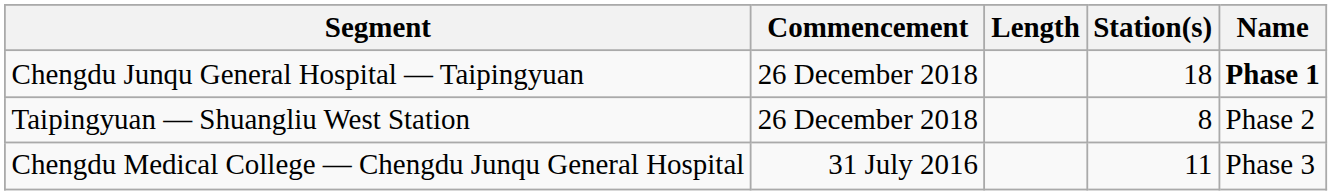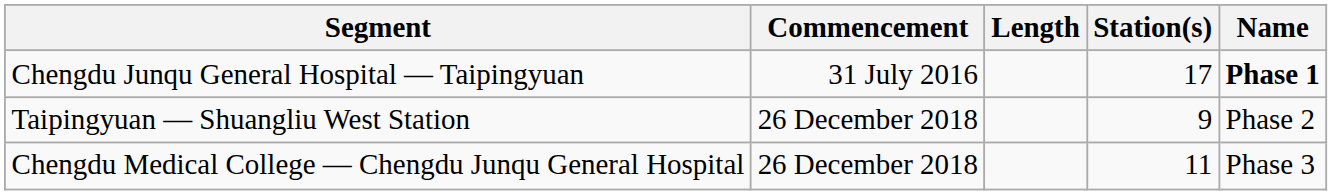 <table class="wikitable" style="border-collapse: collapse; text-align: right;">
 <tr>
 <th>Segment</th>
 <th>Commencement</th>
 <th>Length</th>
 <th>Station(s)</th>
 <th>Name</th>
 </tr>
 <tr>
 <td style="text-align: left;">Chengdu Junqu General Hospital — Taipingyuan</td>
-<td>26 December 2018</td>
+<td>31 July 2016</td>
 <td></td>
-<td>18</td>
+<td>17</td>
 <td style="text-align: left;"><strong>Phase 1</strong></td>
 </tr>
 <tr>
 <td style="text-align: left;">Taipingyuan — Shuangliu West Station</td>
 <td>26 December 2018</td>
 <td></td>
-<td>8</td>
+<td>9</td>
 <td style="text-align: left;">Phase 2</td>
 </tr>
 <tr>
 <td style="text-align: left;">Chengdu Medical College — Chengdu Junqu General Hospital</td>
-<td>31 July 2016</td>
+<td>26 December 2018</td>
 <td></td>
 <td>11</td>
 <td style="text-align: left;">Phase 3</td>
 </tr>
 </table>
